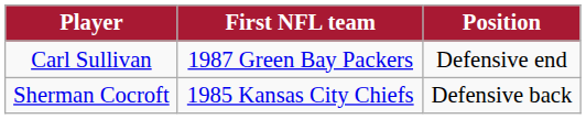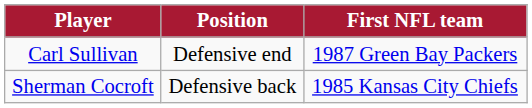 <table class="wikitable" width="65%">
 <tr align="center" style="background:#A81933;color:#FFFFFF;">
 <td><strong>Player</strong></td>
+<td><strong>Position</strong></td>
 <td><strong>First NFL team</strong></td>
-<td><strong>Position</strong></td>
 </tr>
 <tr align="center" bgcolor="">
 <td><a href='#'>Carl Sullivan</a></td>
+<td>Defensive end</td>
 <td><a href='#'>1987 Green Bay Packers</a></td>
-<td>Defensive end</td>
 </tr>
 <tr align="center" bgcolor="">
 <td><a href='#'>Sherman Cocroft</a></td>
+<td>Defensive back</td>
 <td><a href='#'>1985 Kansas City Chiefs</a></td>
-<td>Defensive back</td>
 </tr>
 </table>
